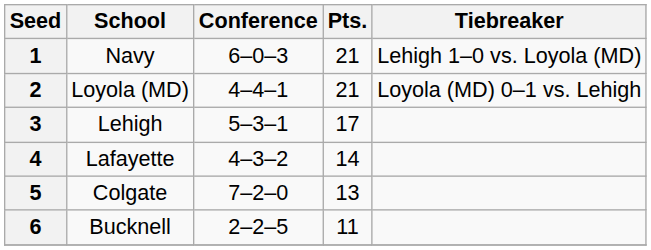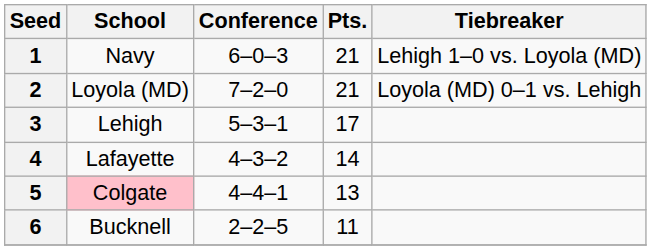 <table class="wikitable" style="text-align:center">
 <tr>
 <th>Seed</th>
 <th>School</th>
 <th>Conference</th>
 <th>Pts.</th>
 <th>Tiebreaker</th>
 </tr>
 <tr>
 <th>1</th>
 <td>Navy</td>
 <td>6–0–3</td>
 <td>21</td>
 <td>Lehigh 1–0 vs. Loyola (MD)</td>
 </tr>
 <tr>
 <th>2</th>
 <td>Loyola (MD)</td>
-<td>4–4–1</td>
+<td>7–2–0</td>
 <td>21</td>
 <td>Loyola (MD) 0–1 vs. Lehigh</td>
 </tr>
 <tr>
 <th>3</th>
 <td>Lehigh</td>
 <td>5–3–1</td>
 <td>17</td>
 <td></td>
 </tr>
 <tr>
 <th>4</th>
 <td>Lafayette</td>
 <td>4–3–2</td>
 <td>14</td>
 <td></td>
 </tr>
 <tr>
 <th>5</th>
-<td>Colgate</td>
-<td>7–2–0</td>
+<td style="background: pink;">Colgate</td>
+<td>4–4–1</td>
 <td>13</td>
 <td></td>
 </tr>
 <tr>
 <th>6</th>
 <td>Bucknell</td>
 <td>2–2–5</td>
 <td>11</td>
 <td></td>
 </tr>
 <tr>
 </tr>
 </table>
